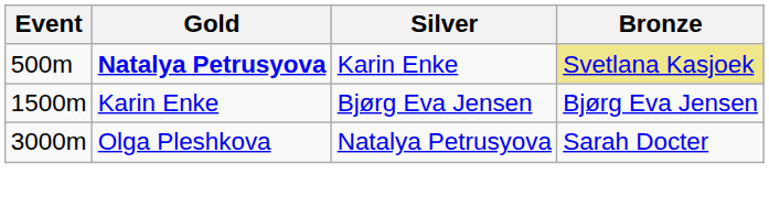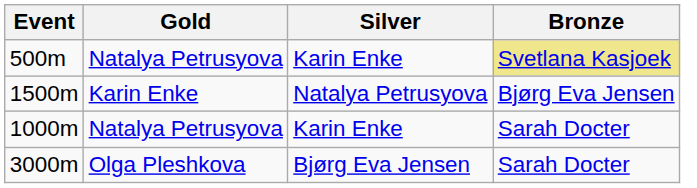 <table class="wikitable">
 <tr>
 <th>Event</th>
 <th>Gold<br></th>
 <th>Silver<br></th>
 <th>Bronze<br></th>
 </tr>
 <tr>
 <td>500m</td>
-<td><strong><a href='#'>Natalya Petrusyova</a></strong></td>
+<td><a href='#'>Natalya Petrusyova</a></td>
 <td><a href='#'>Karin Enke</a></td>
 <td style="background: khaki;"><a href='#'>Svetlana Kasjoek</a></td>
 </tr>
 <tr>
 <td>1500m</td>
 <td><a href='#'>Karin Enke</a></td>
+<td><a href='#'>Natalya Petrusyova</a></td>
 <td><a href='#'>Bjørg Eva Jensen</a></td>
-<td><a href='#'>Bjørg Eva Jensen</a></td>
+</tr>
+<tr>
+<td>1000m</td>
+<td><a href='#'>Natalya Petrusyova</a></td>
+<td><a href='#'>Karin Enke</a></td>
+<td><a href='#'>Sarah Docter</a></td>
 </tr>
 <tr>
 <td>3000m</td>
 <td><a href='#'>Olga Pleshkova</a></td>
-<td><a href='#'>Natalya Petrusyova</a></td>
+<td><a href='#'>Bjørg Eva Jensen</a></td>
 <td><a href='#'>Sarah Docter</a></td>
 </tr>
 </table>
